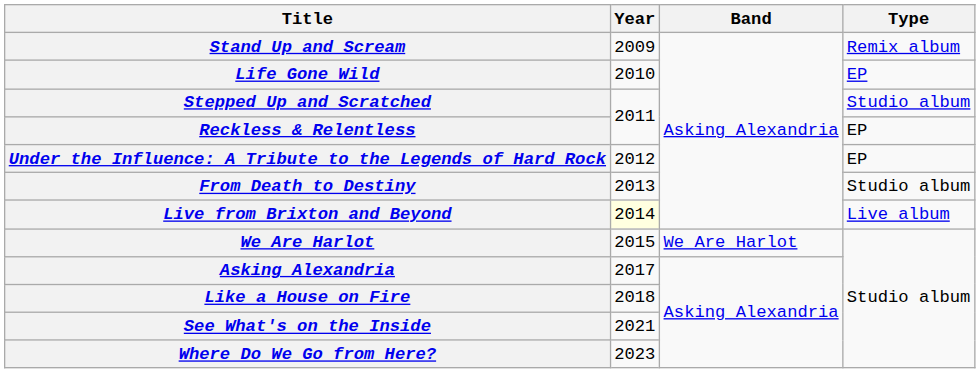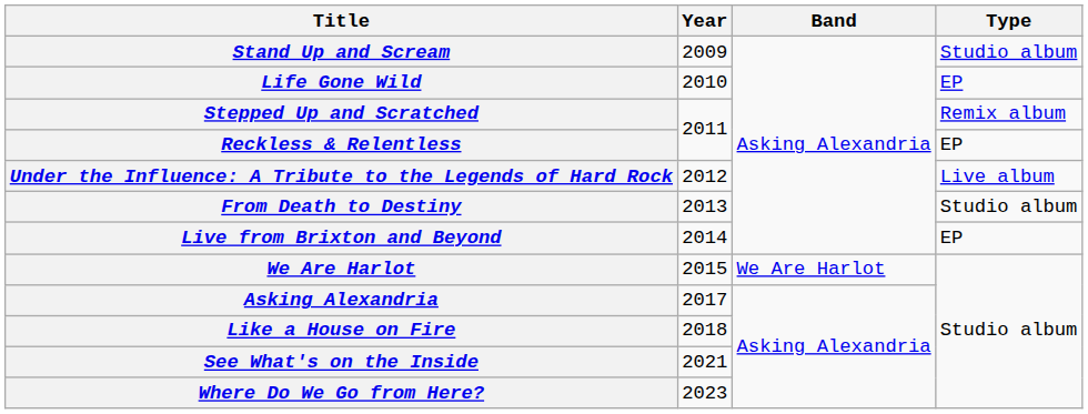 <table class="wikitable plainrowheaders sortable">
 <tr>
 <th>Title</th>
 <th>Year</th>
 <th>Band</th>
 <th>Type</th>
 </tr>
 <tr>
 <th scope="row"><em><a href='#'>Stand Up and Scream</a></em></th>
 <td>2009</td>
 <td rowspan="7"><a href='#'>Asking Alexandria</a></td>
-<td><a href='#'>Remix album</a></td>
+<td><a href='#'>Studio album</a></td>
 </tr>
 <tr>
 <th scope="row"><em><a href='#'>Life Gone Wild</a></em></th>
 <td>2010</td>
 <td><a href='#'>EP</a></td>
 </tr>
 <tr>
 <th scope="row"><em><a href='#'>Stepped Up and Scratched</a></em></th>
 <td rowspan="2">2011</td>
-<td><a href='#'>Studio album</a></td>
+<td><a href='#'>Remix album</a></td>
 </tr>
 <tr>
 <th scope="row"><em><a href='#'>Reckless & Relentless</a></em></th>
 <td>EP</td>
 </tr>
 <tr>
 <th scope="row"><em><a href='#'>Under the Influence: A Tribute to the Legends of Hard Rock</a></em></th>
 <td>2012</td>
-<td>EP</td>
+<td><a href='#'>Live album</a></td>
 </tr>
 <tr>
 <th scope="row"><em><a href='#'>From Death to Destiny</a></em></th>
 <td>2013</td>
 <td>Studio album</td>
 </tr>
 <tr>
 <th scope="row"><em><a href='#'>Live from Brixton and Beyond</a></em></th>
-<td style="background: lightyellow;">2014</td>
-<td><a href='#'>Live album</a></td>
+<td>2014</td>
+<td>EP</td>
 </tr>
 <tr>
 <th scope="row"><em><a href='#'>We Are Harlot</a></em></th>
 <td>2015</td>
 <td><a href='#'>We Are Harlot</a></td>
 <td rowspan="5">Studio album</td>
 </tr>
 <tr>
 <th scope="row"><em><a href='#'>Asking Alexandria</a></em></th>
 <td>2017</td>
 <td rowspan="4"><a href='#'>Asking Alexandria</a></td>
 </tr>
 <tr>
 <th scope="row"><em><a href='#'>Like a House on Fire</a></em></th>
 <td>2018</td>
 </tr>
 <tr>
 <th scope="row"><em><a href='#'>See What's on the Inside</a></em></th>
 <td>2021</td>
 </tr>
 <tr>
 <th scope="row"><em><a href='#'>Where Do We Go from Here?</a></em></th>
 <td>2023</td>
 </tr>
 </table>
